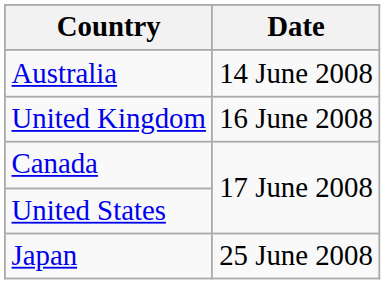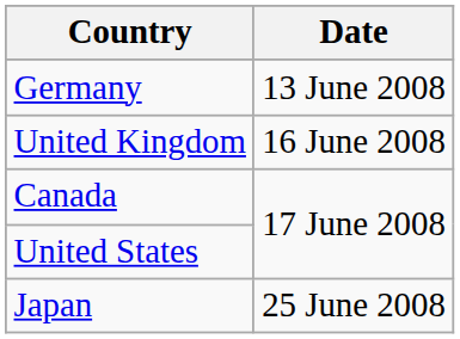 <table class="wikitable">
 <tr>
 <th>Country</th>
 <th>Date</th>
 </tr>
 <tr>
-<td><a href='#'>Australia</a></td>
-<td>14 June 2008</td>
+<td><a href='#'>Germany</a></td>
+<td>13 June 2008</td>
 </tr>
 <tr>
 <td><a href='#'>United Kingdom</a></td>
 <td>16 June 2008</td>
 </tr>
 <tr>
 <td><a href='#'>Canada</a></td>
 <td rowspan="2">17 June 2008</td>
 </tr>
 <tr>
 <td><a href='#'>United States</a></td>
 </tr>
 <tr>
 <td><a href='#'>Japan</a></td>
 <td>25 June 2008</td>
 </tr>
 </table>
